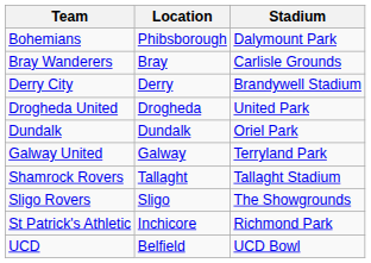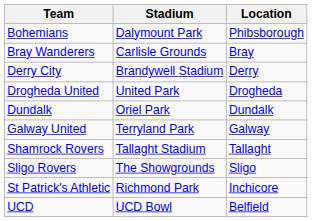 <table class="wikitable sortable">
 <tr>
 <th>Team</th>
+<th>Stadium</th>
 <th>Location</th>
-<th>Stadium</th>
 </tr>
 <tr>
 <td><a href='#'>Bohemians</a></td>
+<td><a href='#'>Dalymount Park</a></td>
 <td><a href='#'>Phibsborough</a></td>
-<td><a href='#'>Dalymount Park</a></td>
 </tr>
 <tr>
 <td><a href='#'>Bray Wanderers</a></td>
+<td><a href='#'>Carlisle Grounds</a></td>
 <td><a href='#'>Bray</a></td>
-<td><a href='#'>Carlisle Grounds</a></td>
 </tr>
 <tr>
 <td><a href='#'>Derry City</a></td>
+<td><a href='#'>Brandywell Stadium</a></td>
 <td><a href='#'>Derry</a></td>
-<td><a href='#'>Brandywell Stadium</a></td>
 </tr>
 <tr>
 <td><a href='#'>Drogheda United</a></td>
+<td><a href='#'>United Park</a></td>
 <td><a href='#'>Drogheda</a></td>
-<td><a href='#'>United Park</a></td>
 </tr>
 <tr>
 <td><a href='#'>Dundalk</a></td>
+<td><a href='#'>Oriel Park</a></td>
 <td><a href='#'>Dundalk</a></td>
-<td><a href='#'>Oriel Park</a></td>
 </tr>
 <tr>
 <td><a href='#'>Galway United</a></td>
+<td><a href='#'>Terryland Park</a></td>
 <td><a href='#'>Galway</a></td>
-<td><a href='#'>Terryland Park</a></td>
 </tr>
 <tr>
 <td><a href='#'>Shamrock Rovers</a></td>
+<td><a href='#'>Tallaght Stadium</a></td>
 <td><a href='#'>Tallaght</a></td>
-<td><a href='#'>Tallaght Stadium</a></td>
 </tr>
 <tr>
 <td><a href='#'>Sligo Rovers</a></td>
+<td><a href='#'>The Showgrounds</a></td>
 <td><a href='#'>Sligo</a></td>
-<td><a href='#'>The Showgrounds</a></td>
 </tr>
 <tr>
 <td><a href='#'>St Patrick's Athletic</a></td>
+<td><a href='#'>Richmond Park</a></td>
 <td><a href='#'>Inchicore</a></td>
-<td><a href='#'>Richmond Park</a></td>
 </tr>
 <tr>
 <td><a href='#'>UCD</a></td>
+<td><a href='#'>UCD Bowl</a></td>
 <td><a href='#'>Belfield</a></td>
-<td><a href='#'>UCD Bowl</a></td>
 </tr>
 </table>
